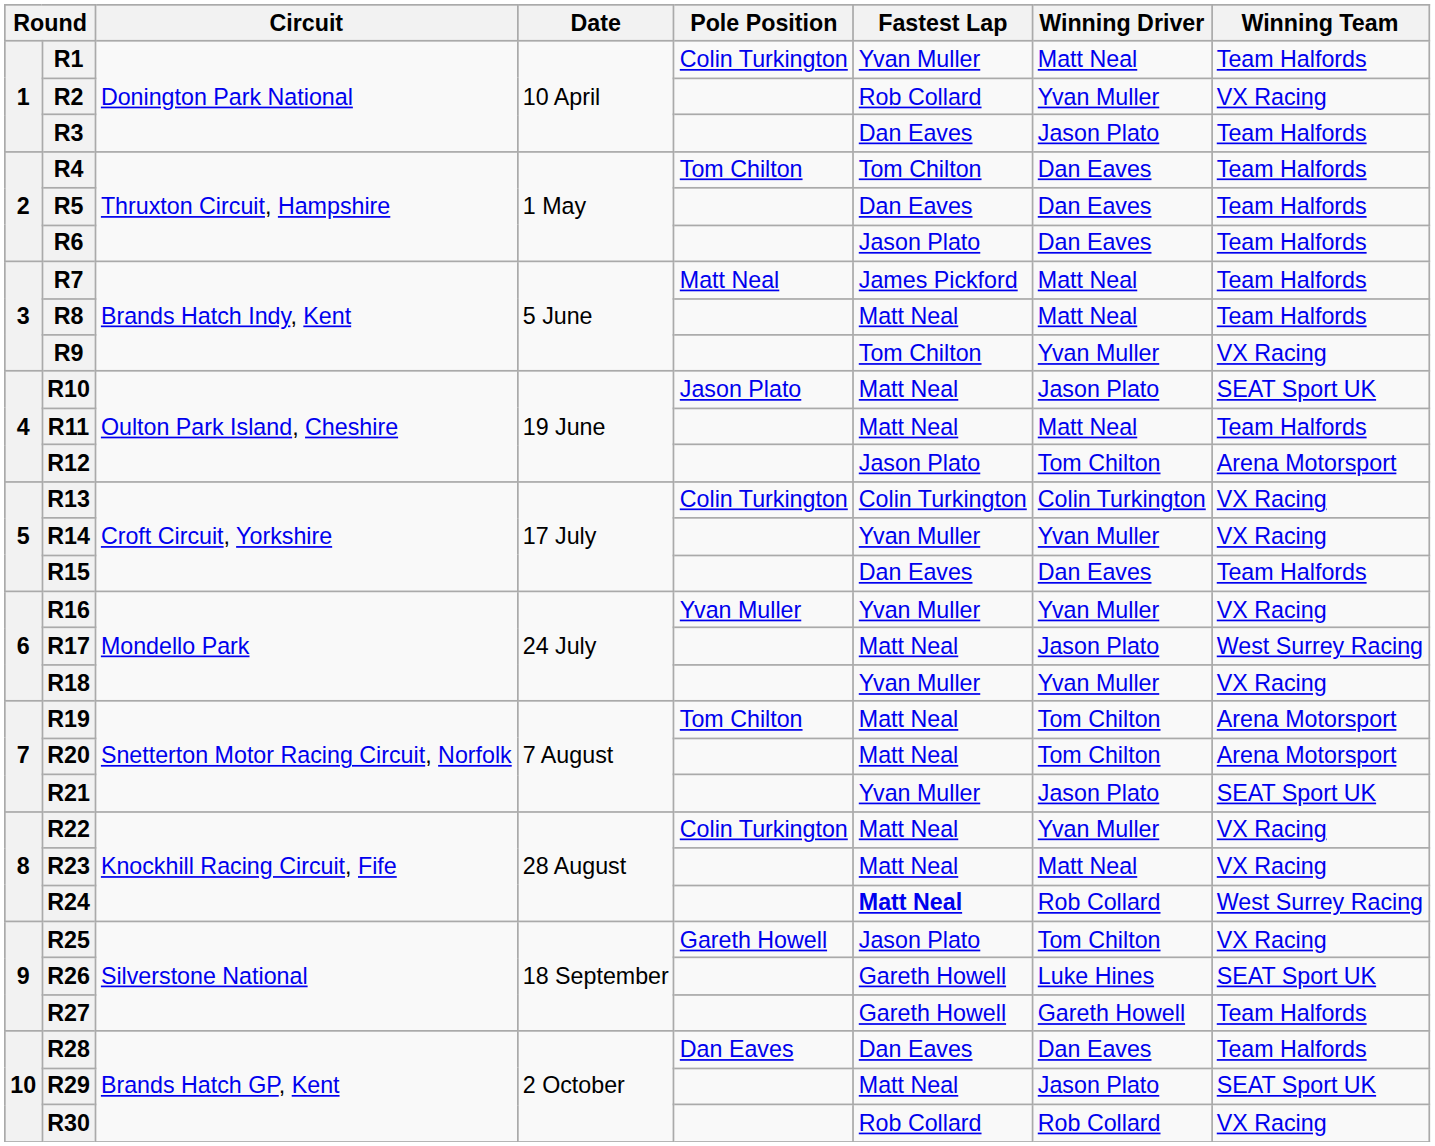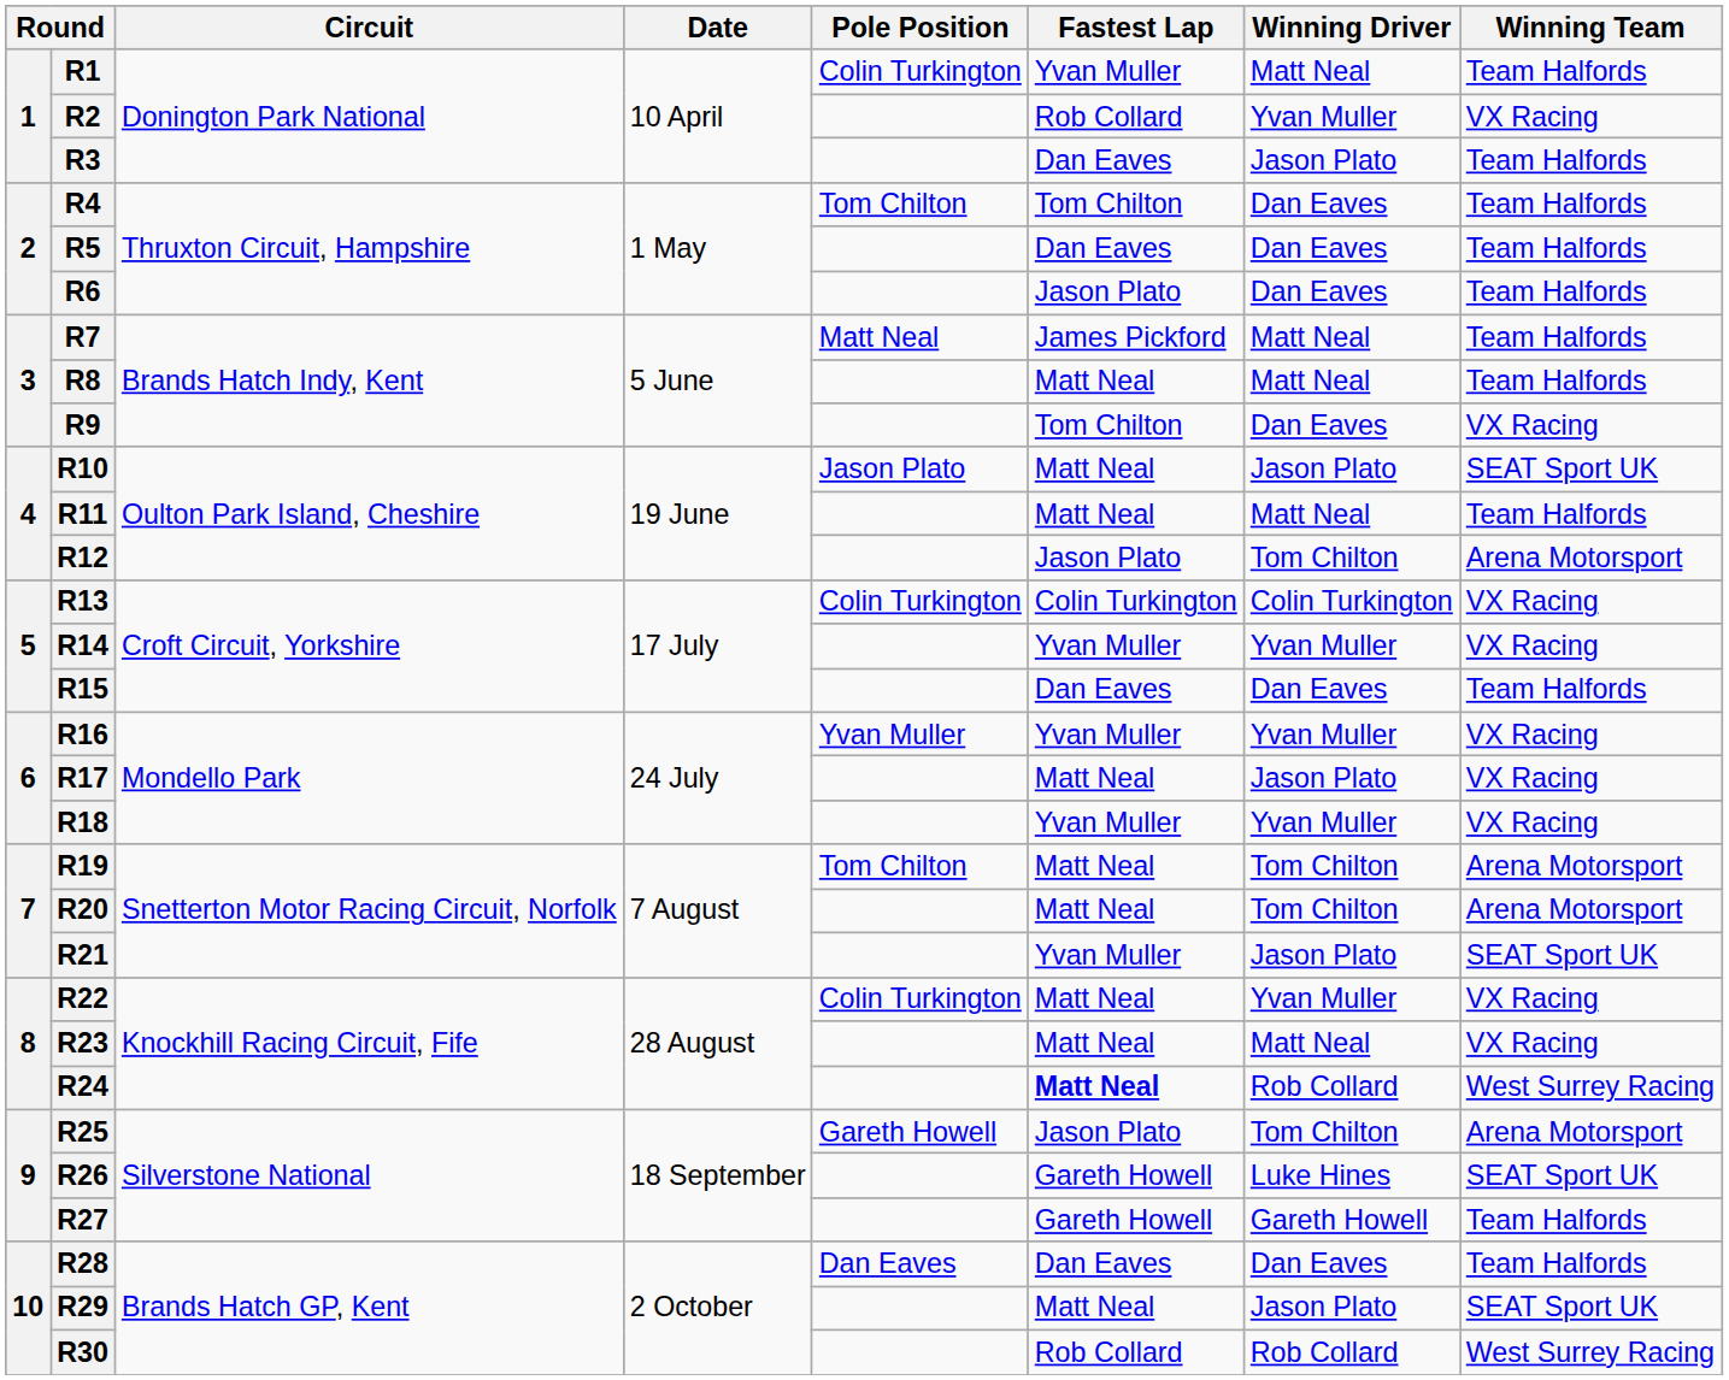 <table class="wikitable" style="font-size: 85%">
 <tr>
 <th colspan=2>Round</th>
 <th>Circuit</th>
 <th>Date</th>
 <th>Pole Position</th>
 <th>Fastest Lap</th>
 <th>Winning Driver</th>
 <th>Winning Team</th>
 </tr>
 <tr>
 <th rowspan=3>1</th>
 <th>R1</th>
 <td rowspan=3><a href='#'> Donington Park National</a></td>
 <td rowspan=3>10 April</td>
 <td> <a href='#'>Colin Turkington</a></td>
 <td> <a href='#'>Yvan Muller</a></td>
 <td> <a href='#'>Matt Neal</a></td>
 <td><a href='#'>Team Halfords</a></td>
 </tr>
 <tr>
 <th>R2</th>
 <td></td>
 <td> <a href='#'>Rob Collard</a></td>
 <td> <a href='#'>Yvan Muller</a></td>
 <td><a href='#'>VX Racing</a></td>
 </tr>
 <tr>
 <th>R3</th>
 <td></td>
 <td> <a href='#'>Dan Eaves</a></td>
 <td> <a href='#'>Jason Plato</a></td>
 <td><a href='#'>Team Halfords</a></td>
 </tr>
 <tr>
 <th rowspan=3>2</th>
 <th>R4</th>
 <td rowspan=3><a href='#'>Thruxton Circuit</a>, <a href='#'>Hampshire</a></td>
 <td rowspan=3>1 May</td>
 <td> <a href='#'>Tom Chilton</a></td>
 <td> <a href='#'>Tom Chilton</a></td>
 <td> <a href='#'>Dan Eaves</a></td>
 <td><a href='#'>Team Halfords</a></td>
 </tr>
 <tr>
 <th>R5</th>
 <td></td>
 <td> <a href='#'>Dan Eaves</a></td>
 <td> <a href='#'>Dan Eaves</a></td>
 <td><a href='#'>Team Halfords</a></td>
 </tr>
 <tr>
 <th>R6</th>
 <td></td>
 <td> <a href='#'>Jason Plato</a></td>
 <td> <a href='#'>Dan Eaves</a></td>
 <td><a href='#'>Team Halfords</a></td>
 </tr>
 <tr>
 <th rowspan=3>3</th>
 <th>R7</th>
 <td rowspan=3><a href='#'>Brands Hatch Indy</a>, <a href='#'>Kent</a></td>
 <td rowspan=3>5 June</td>
 <td> <a href='#'>Matt Neal</a></td>
 <td> <a href='#'>James Pickford</a></td>
 <td> <a href='#'>Matt Neal</a></td>
 <td><a href='#'>Team Halfords</a></td>
 </tr>
 <tr>
 <th>R8</th>
 <td></td>
 <td> <a href='#'>Matt Neal</a></td>
 <td> <a href='#'>Matt Neal</a></td>
 <td><a href='#'>Team Halfords</a></td>
 </tr>
 <tr>
 <th>R9</th>
 <td></td>
 <td> <a href='#'>Tom Chilton</a></td>
-<td> <a href='#'>Yvan Muller</a></td>
+<td> <a href='#'>Dan Eaves</a></td>
 <td><a href='#'>VX Racing</a></td>
 </tr>
 <tr>
 <th rowspan=3>4</th>
 <th>R10</th>
 <td rowspan=3><a href='#'>Oulton Park Island</a>, <a href='#'>Cheshire</a></td>
 <td rowspan=3>19 June</td>
 <td> <a href='#'>Jason Plato</a></td>
 <td> <a href='#'>Matt Neal</a></td>
 <td> <a href='#'>Jason Plato</a></td>
 <td><a href='#'>SEAT Sport UK</a></td>
 </tr>
 <tr>
 <th>R11</th>
 <td></td>
 <td> <a href='#'>Matt Neal</a></td>
 <td> <a href='#'>Matt Neal</a></td>
 <td><a href='#'>Team Halfords</a></td>
 </tr>
 <tr>
 <th>R12</th>
 <td></td>
 <td> <a href='#'>Jason Plato</a></td>
 <td> <a href='#'>Tom Chilton</a></td>
 <td><a href='#'>Arena Motorsport</a></td>
 </tr>
 <tr>
 <th rowspan=3>5</th>
 <th>R13</th>
 <td rowspan=3><a href='#'>Croft Circuit</a>, <a href='#'>Yorkshire</a></td>
 <td rowspan=3>17 July</td>
 <td nowrap> <a href='#'>Colin Turkington</a></td>
 <td nowrap> <a href='#'>Colin Turkington</a></td>
 <td nowrap> <a href='#'>Colin Turkington</a></td>
 <td><a href='#'>VX Racing</a></td>
 </tr>
 <tr>
 <th>R14</th>
 <td></td>
 <td> <a href='#'>Yvan Muller</a></td>
 <td> <a href='#'>Yvan Muller</a></td>
 <td><a href='#'>VX Racing</a></td>
 </tr>
 <tr>
 <th>R15</th>
 <td></td>
 <td> <a href='#'>Dan Eaves</a></td>
 <td> <a href='#'>Dan Eaves</a></td>
 <td><a href='#'>Team Halfords</a></td>
 </tr>
 <tr>
 <th rowspan=3>6</th>
 <th>R16</th>
 <td rowspan=3><a href='#'>Mondello Park</a></td>
 <td rowspan=3>24 July</td>
 <td> <a href='#'>Yvan Muller</a></td>
 <td> <a href='#'>Yvan Muller</a></td>
 <td> <a href='#'>Yvan Muller</a></td>
 <td><a href='#'>VX Racing</a></td>
 </tr>
 <tr>
 <th>R17</th>
 <td></td>
 <td> <a href='#'>Matt Neal</a></td>
 <td> <a href='#'>Jason Plato</a></td>
-<td><a href='#'>West Surrey Racing</a></td>
+<td><a href='#'>VX Racing</a></td>
 </tr>
 <tr>
 <th>R18</th>
 <td></td>
 <td> <a href='#'>Yvan Muller</a></td>
 <td> <a href='#'>Yvan Muller</a></td>
 <td><a href='#'>VX Racing</a></td>
 </tr>
 <tr>
 <th rowspan=3>7</th>
 <th>R19</th>
 <td rowspan=3 nowrap><a href='#'>Snetterton Motor Racing Circuit</a>, <a href='#'>Norfolk</a></td>
 <td rowspan=3>7 August</td>
 <td> <a href='#'>Tom Chilton</a></td>
 <td> <a href='#'>Matt Neal</a></td>
 <td> <a href='#'>Tom Chilton</a></td>
 <td><a href='#'>Arena Motorsport</a></td>
 </tr>
 <tr>
 <th>R20</th>
 <td></td>
 <td> <a href='#'>Matt Neal</a></td>
 <td> <a href='#'>Tom Chilton</a></td>
 <td><a href='#'>Arena Motorsport</a></td>
 </tr>
 <tr>
 <th>R21</th>
 <td></td>
 <td> <a href='#'>Yvan Muller</a></td>
 <td> <a href='#'>Jason Plato</a></td>
 <td><a href='#'>SEAT Sport UK</a></td>
 </tr>
 <tr>
 <th rowspan=3>8</th>
 <th>R22</th>
 <td rowspan=3><a href='#'>Knockhill Racing Circuit</a>, <a href='#'>Fife</a></td>
 <td rowspan=3>28 August</td>
 <td> <a href='#'>Colin Turkington</a></td>
 <td> <a href='#'>Matt Neal</a></td>
 <td> <a href='#'>Yvan Muller</a></td>
 <td><a href='#'>VX Racing</a></td>
 </tr>
 <tr>
 <th>R23</th>
 <td></td>
 <td> <a href='#'>Matt Neal</a></td>
 <td> <a href='#'>Matt Neal</a></td>
 <td><a href='#'>VX Racing</a></td>
 </tr>
 <tr>
 <th>R24</th>
 <td></td>
 <td><strong> <a href='#'>Matt Neal</a></strong></td>
 <td> <a href='#'>Rob Collard</a></td>
 <td nowrap><a href='#'>West Surrey Racing</a></td>
 </tr>
 <tr>
 <th rowspan=3>9</th>
 <th>R25</th>
 <td rowspan=3><a href='#'>Silverstone National</a></td>
 <td rowspan=3 nowrap>18 September</td>
 <td> <a href='#'>Gareth Howell</a></td>
 <td> <a href='#'>Jason Plato</a></td>
 <td> <a href='#'>Tom Chilton</a></td>
-<td><a href='#'>VX Racing</a></td>
+<td><a href='#'>Arena Motorsport</a></td>
 </tr>
 <tr>
 <th>R26</th>
 <td></td>
 <td> <a href='#'>Gareth Howell</a></td>
 <td> <a href='#'>Luke Hines</a></td>
 <td><a href='#'>SEAT Sport UK</a></td>
 </tr>
 <tr>
 <th>R27</th>
 <td></td>
 <td> <a href='#'>Gareth Howell</a></td>
 <td> <a href='#'>Gareth Howell</a></td>
 <td><a href='#'>Team Halfords</a></td>
 </tr>
 <tr>
 <th rowspan=3>10</th>
 <th>R28</th>
 <td rowspan=3><a href='#'>Brands Hatch GP</a>, <a href='#'>Kent</a></td>
 <td rowspan=3>2 October</td>
 <td> <a href='#'>Dan Eaves</a></td>
 <td> <a href='#'>Dan Eaves</a></td>
 <td> <a href='#'>Dan Eaves</a></td>
 <td><a href='#'>Team Halfords</a></td>
 </tr>
 <tr>
 <th>R29</th>
 <td></td>
 <td> <a href='#'>Matt Neal</a></td>
 <td> <a href='#'>Jason Plato</a></td>
 <td><a href='#'>SEAT Sport UK</a></td>
 </tr>
 <tr>
 <th>R30</th>
 <td></td>
 <td> <a href='#'>Rob Collard</a></td>
 <td> <a href='#'>Rob Collard</a></td>
-<td><a href='#'>VX Racing</a></td>
+<td><a href='#'>West Surrey Racing</a></td>
 </tr>
 </table>
